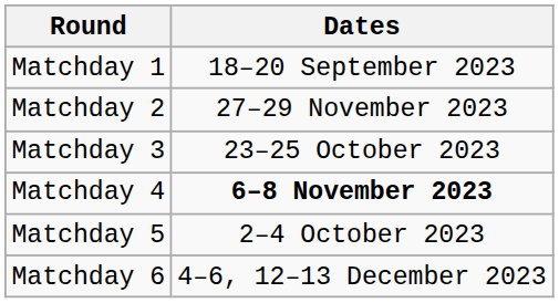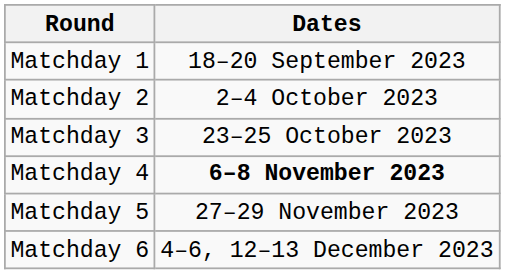 <table class="wikitable" style="text-align:center">
 <tr>
 <th>Round</th>
 <th>Dates</th>
 </tr>
 <tr>
 <td>Matchday 1</td>
 <td>18–20 September 2023</td>
 </tr>
 <tr>
 <td>Matchday 2</td>
-<td>27–29 November 2023</td>
+<td>2–4 October 2023</td>
 </tr>
 <tr>
 <td>Matchday 3</td>
 <td>23–25 October 2023</td>
 </tr>
 <tr>
 <td>Matchday 4</td>
 <td><strong>6–8 November 2023</strong></td>
 </tr>
 <tr>
 <td>Matchday 5</td>
-<td>2–4 October 2023</td>
+<td>27–29 November 2023</td>
 </tr>
 <tr>
 <td>Matchday 6</td>
 <td>4–6, 12–13 December 2023</td>
 </tr>
 </table>
